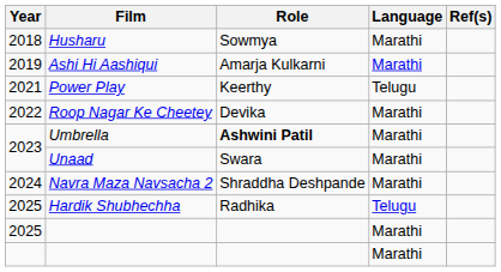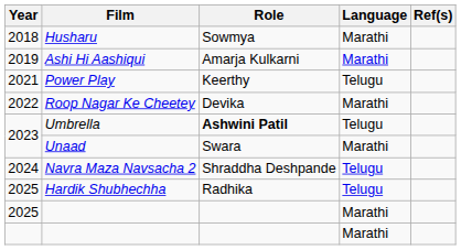 <table class="wikitable">
 <tr>
 <th>Year</th>
 <th>Film</th>
 <th>Role</th>
 <th>Language</th>
 <th>Ref(s)</th>
 </tr>
 <tr>
 <td>2018</td>
 <td><em><a href='#'>Husharu</a></em></td>
 <td>Sowmya</td>
 <td>Marathi</td>
 <td></td>
 </tr>
 <tr>
 <td>2019</td>
 <td><em><a href='#'>Ashi Hi Aashiqui</a></em></td>
 <td>Amarja Kulkarni</td>
 <td><a href='#'>Marathi</a></td>
 <td></td>
 </tr>
 <tr>
 <td>2021</td>
 <td><em><a href='#'>Power Play</a></em></td>
 <td>Keerthy</td>
 <td>Telugu</td>
 <td></td>
 </tr>
 <tr>
 <td>2022</td>
 <td><em><a href='#'>Roop Nagar Ke Cheetey</a></em></td>
 <td>Devika</td>
 <td>Marathi</td>
 <td></td>
 </tr>
 <tr>
 <td rowspan="2">2023</td>
 <td><em>Umbrella</em></td>
 <td><strong>Ashwini Patil</strong></td>
-<td>Marathi</td>
+<td>Telugu</td>
 <td></td>
 </tr>
 <tr>
 <td><em><a href='#'>Unaad</a></em></td>
 <td>Swara</td>
 <td>Marathi</td>
 <td></td>
 </tr>
 <tr>
 <td>2024</td>
 <td><em><a href='#'>Navra Maza Navsacha 2</a></em></td>
 <td>Shraddha Deshpande</td>
-<td>Marathi</td>
+<td><a href='#'>Telugu</a></td>
 <td></td>
 </tr>
 <tr>
 <td>2025</td>
 <td><a href='#'><em>Hardik Shubhechha</em></a></td>
 <td>Radhika</td>
 <td><a href='#'>Telugu</a></td>
 <td></td>
 </tr>
 <tr>
 <td>2025</td>
 <td></td>
 <td></td>
 <td>Marathi</td>
 <td></td>
 </tr>
 <tr>
 <td></td>
 <td></td>
 <td></td>
 <td>Marathi</td>
 <td></td>
 </tr>
 </table>
